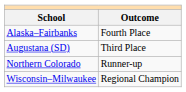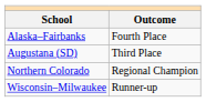 <table class="wikitable" style="float:left; margin-right:1em;">
 <tr>
 <th colspan="3" style="background:#ffdead;"></th>
 </tr>
 <tr>
 <th>School</th>
 <th>Outcome</th>
 </tr>
 <tr>
 <td><a href='#'>Alaska–Fairbanks</a></td>
 <td>Fourth Place</td>
 </tr>
 <tr>
 <td><a href='#'>Augustana (SD)</a></td>
 <td>Third Place</td>
 </tr>
 <tr>
 <td><a href='#'>Northern Colorado</a></td>
-<td>Runner-up</td>
+<td>Regional Champion</td>
 </tr>
 <tr>
 <td><a href='#'>Wisconsin–Milwaukee</a></td>
-<td>Regional Champion</td>
+<td>Runner-up</td>
 </tr>
 </table>
